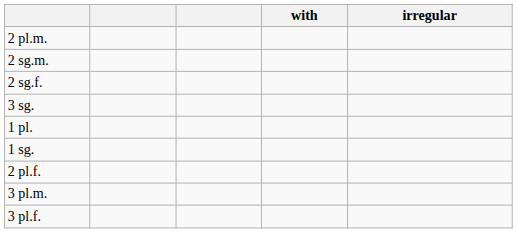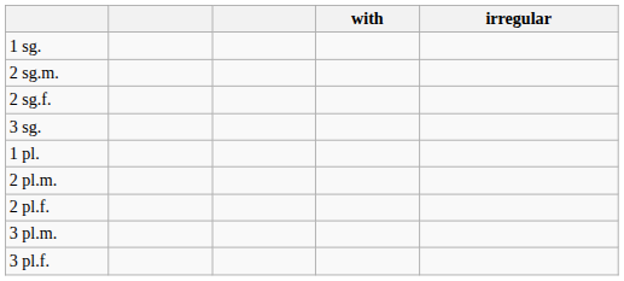 <table class="wikitable" border="1">
 <tr>
 <th width="90"></th>
 <th width="90"></th>
 <th width="90"></th>
 <th width="90">with </th>
 <th width="180">irregular</th>
 </tr>
 <tr>
-<td>2 pl.m.</td>
+<td>1 sg.</td>
 <td></td>
 <td></td>
 <td></td>
 <td></td>
 </tr>
 <tr>
 <td>2 sg.m.</td>
 <td></td>
 <td></td>
 <td></td>
 </tr>
 <tr>
 <td>2 sg.f.</td>
 <td></td>
 <td></td>
 <td></td>
 <td></td>
 </tr>
 <tr>
 <td>3 sg.</td>
 <td></td>
 <td></td>
 <td></td>
 <td></td>
 </tr>
 <tr>
 <td>1 pl.</td>
 <td></td>
 <td></td>
 <td></td>
 <td></td>
 </tr>
 <tr>
-<td>1 sg.</td>
+<td>2 pl.m.</td>
 <td></td>
 <td></td>
 <td></td>
 <td></td>
 </tr>
 <tr>
 <td>2 pl.f.</td>
 <td></td>
 <td></td>
 <td></td>
 <td></td>
 </tr>
 <tr>
 <td>3 pl.m.</td>
 <td></td>
 <td></td>
 <td></td>
 <td></td>
 </tr>
 <tr>
 <td>3 pl.f.</td>
 <td></td>
 <td></td>
 <td></td>
 <td></td>
 </tr>
 </table>
